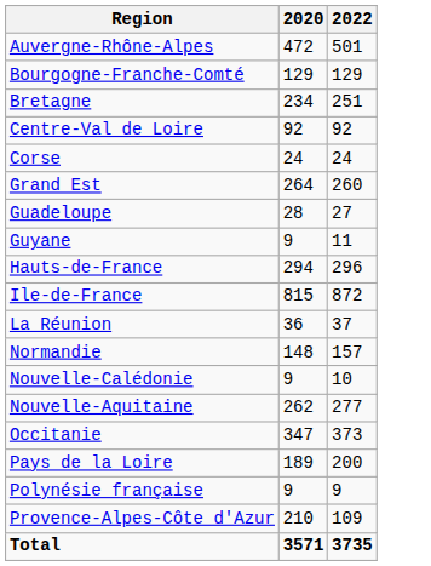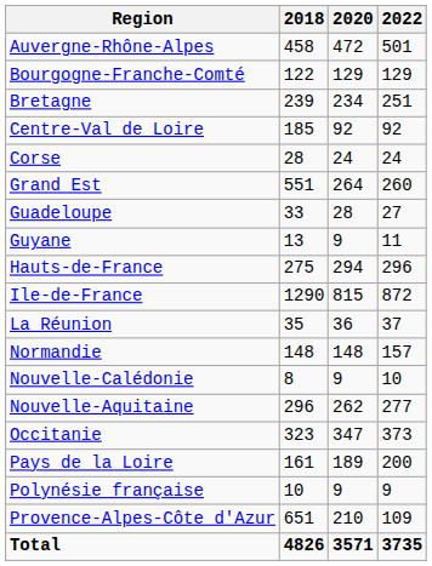 <table class="wikitable sortable">
 <tr>
 <th>Region</th>
+<th>2018</th>
 <th>2020</th>
 <th>2022</th>
 </tr>
 <tr>
 <td><a href='#'>Auvergne-Rhône-Alpes</a></td>
+<td>458</td>
 <td>472</td>
 <td>501</td>
 </tr>
 <tr>
 <td><a href='#'>Bourgogne-Franche-Comté</a></td>
+<td>122</td>
 <td>129</td>
 <td>129</td>
 </tr>
 <tr>
 <td><a href='#'>Bretagne</a></td>
+<td>239</td>
 <td>234</td>
 <td>251</td>
 </tr>
 <tr>
 <td><a href='#'>Centre-Val de Loire</a></td>
+<td>185</td>
 <td>92</td>
 <td>92</td>
 </tr>
 <tr>
 <td><a href='#'>Corse</a></td>
+<td>28</td>
 <td>24</td>
 <td>24</td>
 </tr>
 <tr>
 <td><a href='#'>Grand Est</a></td>
+<td>551</td>
 <td>264</td>
 <td>260</td>
 </tr>
 <tr>
 <td><a href='#'>Guadeloupe</a></td>
+<td>33</td>
 <td>28</td>
 <td>27</td>
 </tr>
 <tr>
 <td><a href='#'>Guyane</a></td>
+<td>13</td>
 <td>9</td>
 <td>11</td>
 </tr>
 <tr>
 <td><a href='#'>Hauts-de-France</a></td>
+<td>275</td>
 <td>294</td>
 <td>296</td>
 </tr>
 <tr>
 <td><a href='#'>Ile-de-France</a></td>
+<td>1290</td>
 <td>815</td>
 <td>872</td>
 </tr>
 <tr>
 <td><a href='#'>La Réunion</a></td>
+<td>35</td>
 <td>36</td>
 <td>37</td>
 </tr>
 <tr>
 <td><a href='#'>Normandie</a></td>
 <td>148</td>
+<td>148</td>
 <td>157</td>
 </tr>
 <tr>
 <td><a href='#'>Nouvelle-Calédonie</a></td>
+<td>8</td>
 <td>9</td>
 <td>10</td>
 </tr>
 <tr>
 <td><a href='#'>Nouvelle-Aquitaine</a></td>
+<td>296</td>
 <td>262</td>
 <td>277</td>
 </tr>
 <tr>
 <td><a href='#'>Occitanie</a></td>
+<td>323</td>
 <td>347</td>
 <td>373</td>
 </tr>
 <tr>
 <td><a href='#'>Pays de la Loire</a></td>
+<td>161</td>
 <td>189</td>
 <td>200</td>
 </tr>
 <tr>
 <td><a href='#'>Polynésie française</a></td>
+<td>10</td>
 <td>9</td>
 <td>9</td>
 </tr>
 <tr>
 <td><a href='#'>Provence-Alpes-Côte d'Azur</a></td>
+<td>651</td>
 <td>210</td>
 <td>109</td>
 </tr>
 <tr>
 <td><strong>Total</strong></td>
+<td><strong>4826</strong></td>
 <td><strong>3571</strong></td>
 <td><strong>3735</strong></td>
 </tr>
 </table>
